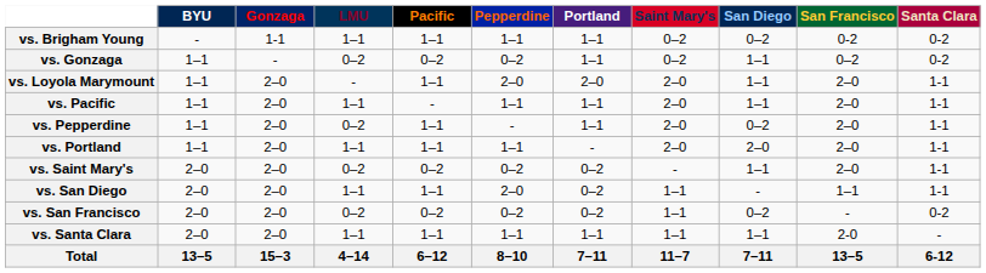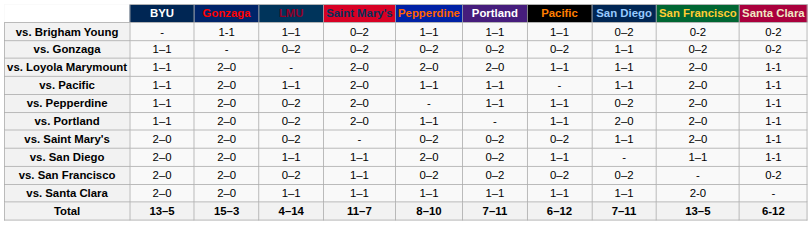 <table class="wikitable" style="white-space:nowrap;font-size:90%;">
 <tr>
 <th colspan=1 style="background:white; border-top-style:hidden; border-left-style:hidden;"   width=75> </th>
 <th style="background:#002654; color:#FFFFFF;"  width=75>BYU</th>
 <th style="background:#002469; color:#FF0000;"  width=75>Gonzaga</th>
 <th style="background:#00345B; color:#8E0028;"  width=75>LMU</th>
-<th style="background:#000000; color:#FF7F00;"  width=75>Pacific</th>
+<th style="background:#D80024; color:#06315B;"  width=75>Saint Mary's</th>
 <th style="background:#0021A5; color:#FF6200;"  width=75>Pepperdine</th>
 <th style="background:#461D7C; color:#FFFFFF;"  width=75>Portland</th>
-<th style="background:#D80024; color:#06315B;"  width=75>Saint Mary's</th>
+<th style="background:#000000; color:#FF7F00;"  width=75>Pacific</th>
 <th style="background:#002654; color:#97CAFF;"  width=75>San Diego</th>
 <th style="background:#006633; color:#FFCC33;"  width=75>San Francisco</th>
 <th style="background:#AA003D; color:#F0E8C4;"  width=75>Santa Clara</th>
 </tr>
 <tr style="text-align:center;">
 <th>vs. Brigham Young</th>
 <td>-</td>
 <td>1-1</td>
 <td>1–1</td>
+<td>0–2</td>
 <td>1–1</td>
 <td>1–1</td>
 <td>1–1</td>
-<td>0–2</td>
 <td>0–2</td>
 <td>0-2</td>
 <td>0-2</td>
 </tr>
 <tr style="text-align:center;">
 <th>vs. Gonzaga</th>
 <td>1–1</td>
 <td>-</td>
 <td>0–2</td>
 <td>0–2</td>
 <td>0–2</td>
-<td>1–1</td>
+<td>0–2</td>
 <td>0–2</td>
 <td>1–1</td>
 <td>0–2</td>
 <td>0-2</td>
 </tr>
 <tr style="text-align:center;">
 <th>vs. Loyola Marymount</th>
 <td>1–1</td>
 <td>2–0</td>
 <td>-</td>
-<td>1–1</td>
 <td>2–0</td>
 <td>2–0</td>
 <td>2–0</td>
+<td>1–1</td>
 <td>1–1</td>
 <td>2–0</td>
 <td>1-1</td>
 </tr>
 <tr style="text-align:center;">
 <th>vs. Pacific</th>
 <td>1–1</td>
 <td>2–0</td>
 <td>1–1</td>
-<td>-</td>
+<td>2–0</td>
 <td>1–1</td>
 <td>1–1</td>
-<td>2–0</td>
+<td>-</td>
 <td>1–1</td>
 <td>2–0</td>
 <td>1-1</td>
 </tr>
 <tr style="text-align:center;">
 <th>vs. Pepperdine</th>
 <td>1–1</td>
 <td>2–0</td>
 <td>0–2</td>
-<td>1–1</td>
+<td>2–0</td>
 <td>-</td>
 <td>1–1</td>
-<td>2–0</td>
+<td>1–1</td>
 <td>0–2</td>
 <td>2–0</td>
 <td>1-1</td>
 </tr>
 <tr style="text-align:center;">
 <th>vs. Portland</th>
 <td>1–1</td>
 <td>2–0</td>
-<td>1–1</td>
-<td>1–1</td>
+<td>0–2</td>
+<td>2–0</td>
 <td>1–1</td>
 <td>-</td>
-<td>2–0</td>
+<td>1–1</td>
 <td>2–0</td>
 <td>2–0</td>
 <td>1-1</td>
 </tr>
 <tr style="text-align:center;">
 <th>vs. Saint Mary's</th>
 <td>2–0</td>
 <td>2–0</td>
 <td>0–2</td>
+<td>-</td>
 <td>0–2</td>
 <td>0–2</td>
 <td>0–2</td>
-<td>-</td>
 <td>1–1</td>
 <td>2–0</td>
 <td>1-1</td>
 </tr>
 <tr style="text-align:center;">
 <th>vs. San Diego</th>
 <td>2–0</td>
 <td>2–0</td>
 <td>1–1</td>
 <td>1–1</td>
 <td>2–0</td>
 <td>0–2</td>
 <td>1–1</td>
 <td>-</td>
 <td>1–1</td>
 <td>1-1</td>
 </tr>
 <tr style="text-align:center;">
 <th>vs. San Francisco</th>
 <td>2–0</td>
 <td>2–0</td>
 <td>0–2</td>
+<td>1–1</td>
 <td>0–2</td>
 <td>0–2</td>
 <td>0–2</td>
-<td>1–1</td>
 <td>0–2</td>
 <td>-</td>
 <td>0-2</td>
 </tr>
 <tr style="text-align:center;">
 <th>vs. Santa Clara</th>
 <td>2–0</td>
 <td>2–0</td>
 <td>1–1</td>
 <td>1–1</td>
 <td>1–1</td>
 <td>1–1</td>
 <td>1–1</td>
 <td>1–1</td>
 <td>2-0</td>
 <td>-<br></td>
 </tr>
 <tr style="text-align:center;">
 <th>Total</th>
 <th>13–5</th>
 <th>15–3</th>
 <th>4–14</th>
-<th>6–12</th>
+<th>11–7</th>
 <th>8–10</th>
 <th>7–11</th>
-<th>11–7</th>
+<th>6–12</th>
 <th>7–11</th>
 <th>13–5</th>
 <th>6-12</th>
 </tr>
 </table>
